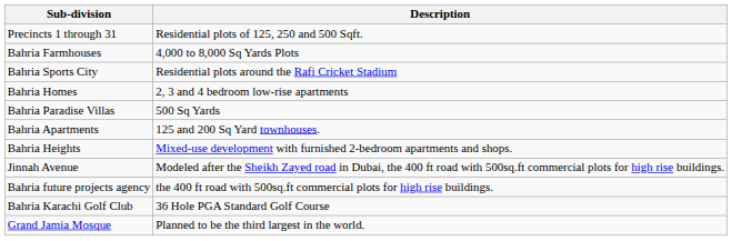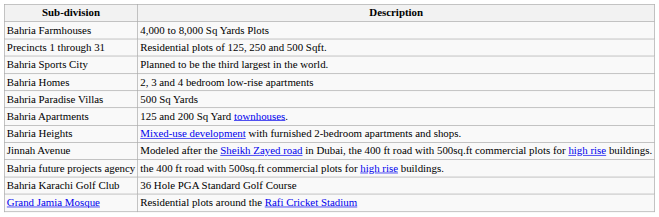 <table class="wikitable">
 <tr>
 <th>Sub-division</th>
 <th>Description</th>
 </tr>
 <tr>
+<td>Bahria Farmhouses</td>
+<td>4,000 to 8,000 Sq Yards Plots</td>
+</tr>
+<tr>
 <td>Precincts 1 through 31</td>
 <td>Residential plots of 125, 250 and 500 Sqft.</td>
 </tr>
 <tr>
-<td>Bahria Farmhouses</td>
-<td>4,000 to 8,000 Sq Yards Plots</td>
-</tr>
-<tr>
 <td>Bahria Sports City</td>
-<td>Residential plots around the <a href='#'>Rafi Cricket Stadium</a></td>
+<td>Planned to be the third largest in the world.</td>
 </tr>
 <tr>
 <td>Bahria Homes</td>
 <td>2, 3 and 4 bedroom low-rise apartments</td>
 </tr>
 <tr>
 <td>Bahria Paradise Villas</td>
 <td>500 Sq Yards </td>
 </tr>
 <tr>
 <td>Bahria Apartments</td>
 <td>125 and 200 Sq Yard <a href='#'>townhouses</a>.</td>
 </tr>
 <tr>
 <td>Bahria Heights</td>
 <td><a href='#'>Mixed-use development</a> with furnished 2-bedroom apartments and shops.</td>
 </tr>
 <tr>
 <td>Jinnah Avenue</td>
 <td>Modeled after the <a href='#'>Sheikh Zayed road</a> in Dubai, the 400 ft road with 500sq.ft commercial plots for <a href='#'>high rise</a> buildings.</td>
 </tr>
 <tr>
 <td>Bahria future projects agency</td>
 <td>the 400 ft road with 500sq.ft commercial plots for <a href='#'>high rise</a> buildings.</td>
 </tr>
 <tr>
 <td>Bahria Karachi Golf Club</td>
 <td>36 Hole PGA Standard Golf Course</td>
 </tr>
 <tr>
 <td><a href='#'>Grand Jamia Mosque</a></td>
-<td>Planned to be the third largest in the world.</td>
+<td>Residential plots around the <a href='#'>Rafi Cricket Stadium</a></td>
 </tr>
 </table>
